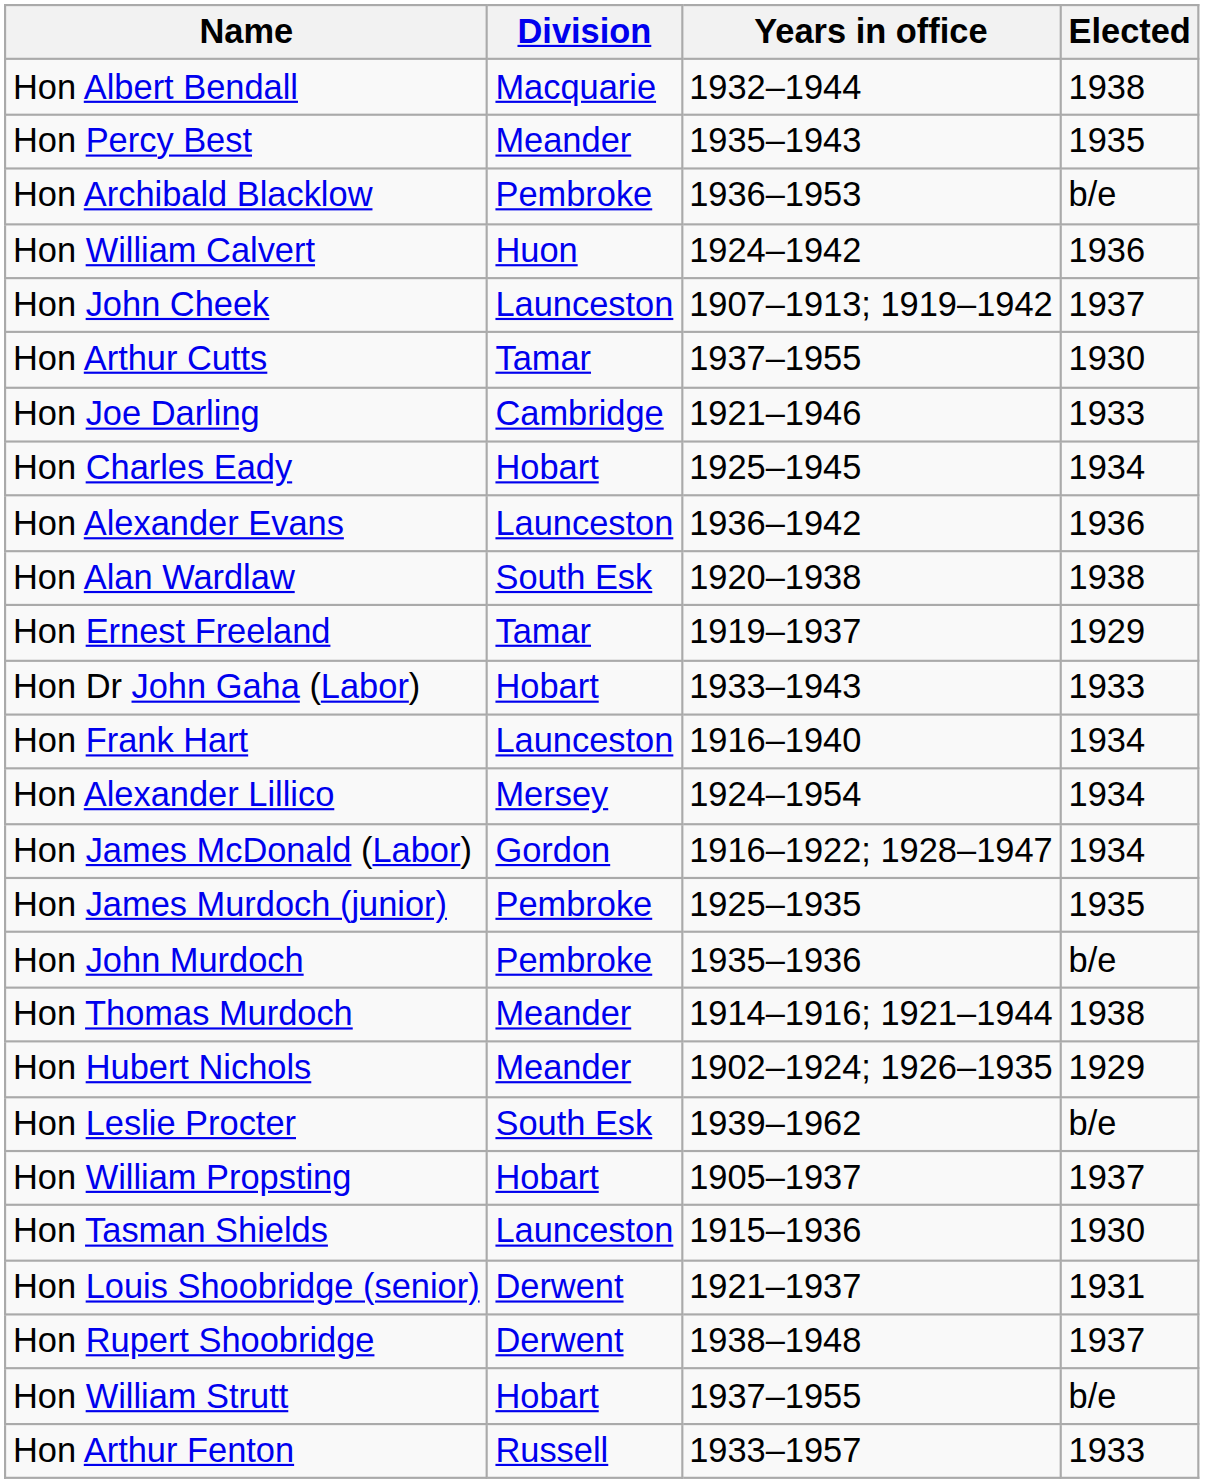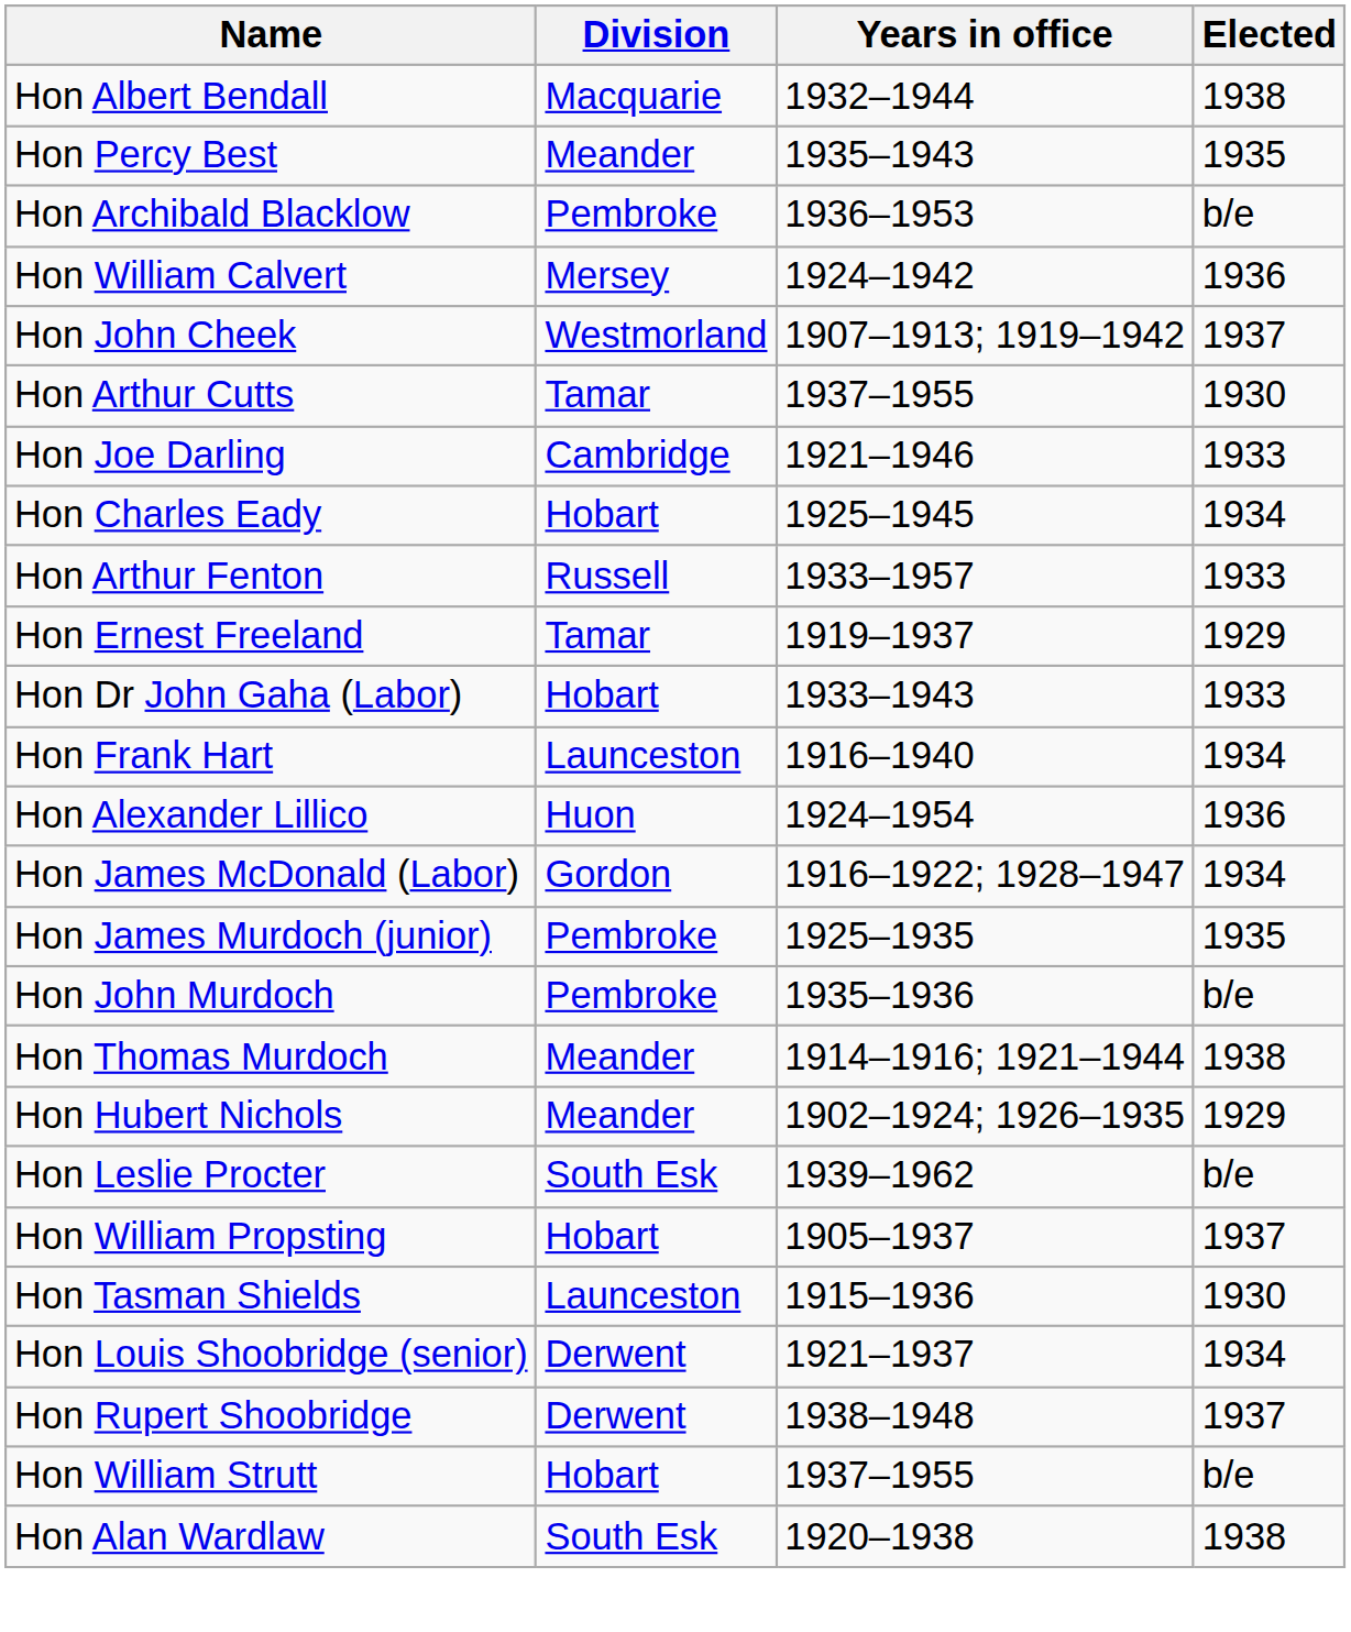 <table class="wikitable sortable">
 <tr>
 <th><strong>Name</strong></th>
 <th><strong><a href='#'>Division</a></strong></th>
 <th><strong>Years in office</strong></th>
 <th><strong>Elected</strong></th>
 </tr>
 <tr>
 <td>Hon <a href='#'>Albert Bendall</a></td>
 <td><a href='#'>Macquarie</a></td>
 <td>1932–1944</td>
 <td>1938</td>
 </tr>
 <tr>
 <td>Hon <a href='#'>Percy Best</a></td>
 <td><a href='#'>Meander</a></td>
 <td>1935–1943</td>
 <td>1935</td>
 </tr>
 <tr>
 <td>Hon <a href='#'>Archibald Blacklow</a></td>
 <td><a href='#'>Pembroke</a></td>
 <td>1936–1953</td>
 <td>b/e</td>
 </tr>
 <tr>
 <td>Hon <a href='#'>William Calvert</a></td>
-<td><a href='#'>Huon</a></td>
+<td><a href='#'>Mersey</a></td>
 <td>1924–1942</td>
 <td>1936</td>
 </tr>
 <tr>
 <td>Hon <a href='#'>John Cheek</a></td>
-<td><a href='#'>Launceston</a></td>
+<td><a href='#'>Westmorland</a></td>
 <td>1907–1913; 1919–1942</td>
 <td>1937</td>
 </tr>
 <tr>
 <td>Hon <a href='#'>Arthur Cutts</a></td>
 <td><a href='#'>Tamar</a></td>
 <td>1937–1955</td>
 <td>1930</td>
 </tr>
 <tr>
 <td>Hon <a href='#'>Joe Darling</a></td>
 <td><a href='#'>Cambridge</a></td>
 <td>1921–1946</td>
 <td>1933</td>
 </tr>
 <tr>
 <td>Hon <a href='#'>Charles Eady</a></td>
 <td><a href='#'>Hobart</a></td>
 <td>1925–1945</td>
 <td>1934</td>
 </tr>
 <tr>
-<td>Hon <a href='#'>Alexander Evans</a></td>
-<td><a href='#'>Launceston</a></td>
-<td>1936–1942</td>
-<td>1936</td>
-</tr>
-<tr>
-<td>Hon <a href='#'>Alan Wardlaw</a></td>
-<td><a href='#'>South Esk</a></td>
-<td>1920–1938</td>
-<td>1938</td>
+<td>Hon <a href='#'>Arthur Fenton</a></td>
+<td><a href='#'>Russell</a></td>
+<td>1933–1957</td>
+<td>1933</td>
 </tr>
 <tr>
 <td>Hon <a href='#'>Ernest Freeland</a></td>
 <td><a href='#'>Tamar</a></td>
 <td>1919–1937</td>
 <td>1929</td>
 </tr>
 <tr>
 <td>Hon Dr <a href='#'>John Gaha</a> (<a href='#'>Labor</a>)</td>
 <td><a href='#'>Hobart</a></td>
 <td>1933–1943</td>
 <td>1933</td>
 </tr>
 <tr>
 <td>Hon <a href='#'>Frank Hart</a></td>
 <td><a href='#'>Launceston</a></td>
 <td>1916–1940</td>
 <td>1934</td>
 </tr>
 <tr>
 <td>Hon <a href='#'>Alexander Lillico</a></td>
-<td><a href='#'>Mersey</a></td>
+<td><a href='#'>Huon</a></td>
 <td>1924–1954</td>
-<td>1934</td>
+<td>1936</td>
 </tr>
 <tr>
 <td>Hon <a href='#'>James McDonald</a> (<a href='#'>Labor</a>)</td>
 <td><a href='#'>Gordon</a></td>
 <td>1916–1922; 1928–1947</td>
 <td>1934</td>
 </tr>
 <tr>
 <td>Hon <a href='#'>James Murdoch (junior)</a></td>
 <td><a href='#'>Pembroke</a></td>
 <td>1925–1935</td>
 <td>1935</td>
 </tr>
 <tr>
 <td>Hon <a href='#'>John Murdoch</a></td>
 <td><a href='#'>Pembroke</a></td>
 <td>1935–1936</td>
 <td>b/e</td>
 </tr>
 <tr>
 <td>Hon <a href='#'>Thomas Murdoch</a></td>
 <td><a href='#'>Meander</a></td>
 <td>1914–1916; 1921–1944</td>
 <td>1938</td>
 </tr>
 <tr>
 <td>Hon <a href='#'>Hubert Nichols</a></td>
 <td><a href='#'>Meander</a></td>
 <td>1902–1924; 1926–1935</td>
 <td>1929</td>
 </tr>
 <tr>
 <td>Hon <a href='#'>Leslie Procter</a></td>
 <td><a href='#'>South Esk</a></td>
 <td>1939–1962</td>
 <td>b/e</td>
 </tr>
 <tr>
 <td>Hon <a href='#'>William Propsting</a></td>
 <td><a href='#'>Hobart</a></td>
 <td>1905–1937</td>
 <td>1937</td>
 </tr>
 <tr>
 <td>Hon <a href='#'>Tasman Shields</a></td>
 <td><a href='#'>Launceston</a></td>
 <td>1915–1936</td>
 <td>1930</td>
 </tr>
 <tr>
 <td>Hon <a href='#'>Louis Shoobridge (senior)</a></td>
 <td><a href='#'>Derwent</a></td>
 <td>1921–1937</td>
-<td>1931</td>
+<td>1934</td>
 </tr>
 <tr>
 <td>Hon <a href='#'>Rupert Shoobridge</a></td>
 <td><a href='#'>Derwent</a></td>
 <td>1938–1948</td>
 <td>1937</td>
 </tr>
 <tr>
 <td>Hon <a href='#'>William Strutt</a></td>
 <td><a href='#'>Hobart</a></td>
 <td>1937–1955</td>
 <td>b/e</td>
 </tr>
 <tr>
-<td>Hon <a href='#'>Arthur Fenton</a></td>
-<td><a href='#'>Russell</a></td>
-<td>1933–1957</td>
-<td>1933</td>
+<td>Hon <a href='#'>Alan Wardlaw</a></td>
+<td><a href='#'>South Esk</a></td>
+<td>1920–1938</td>
+<td>1938</td>
 </tr>
 </table>
